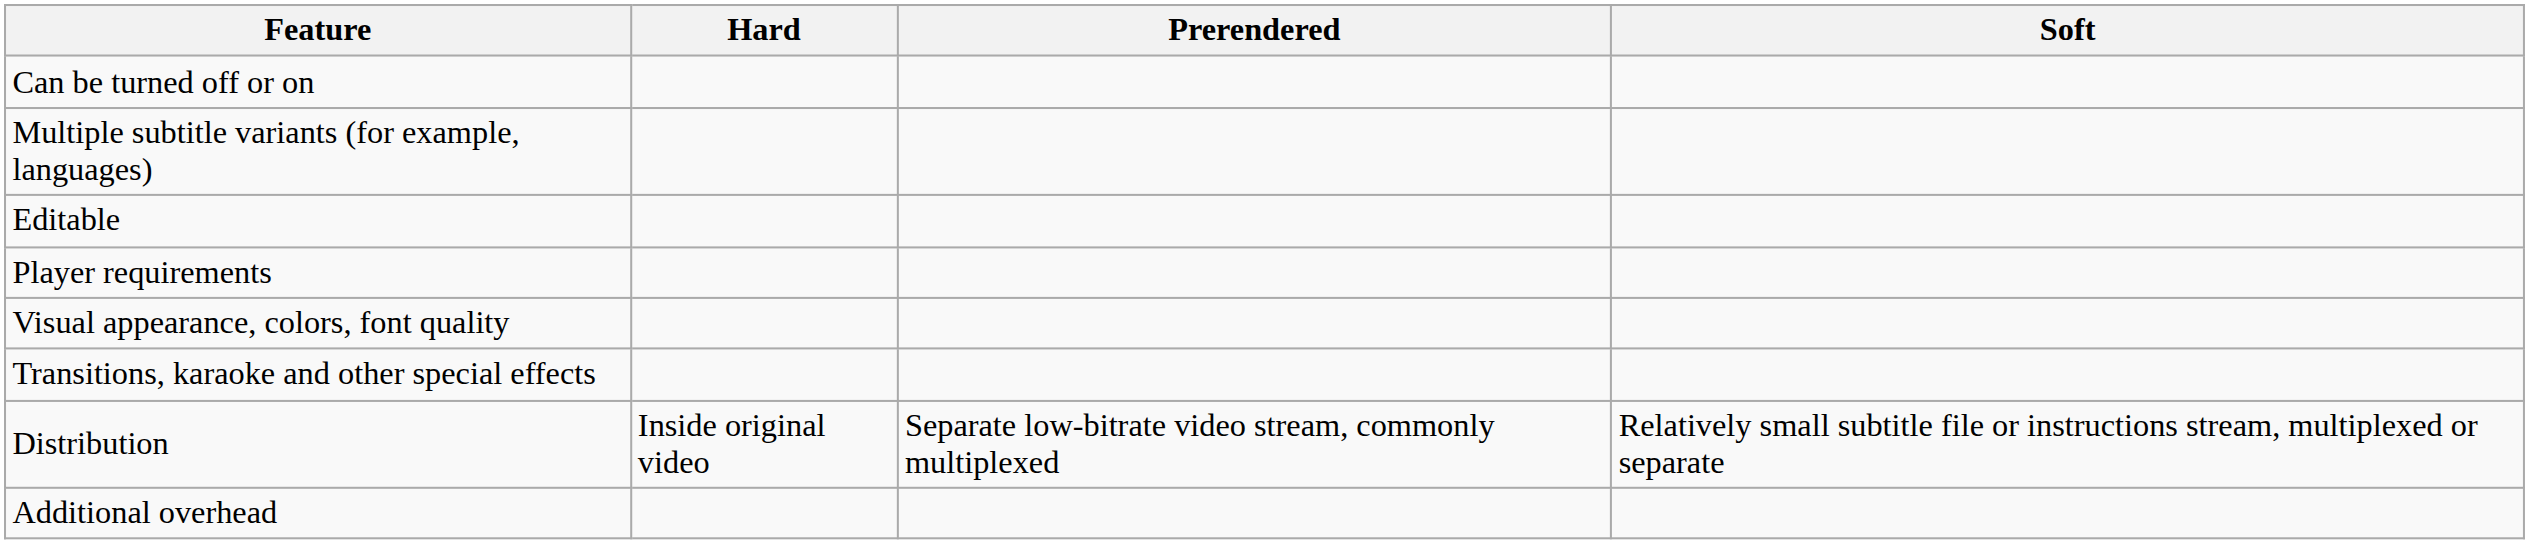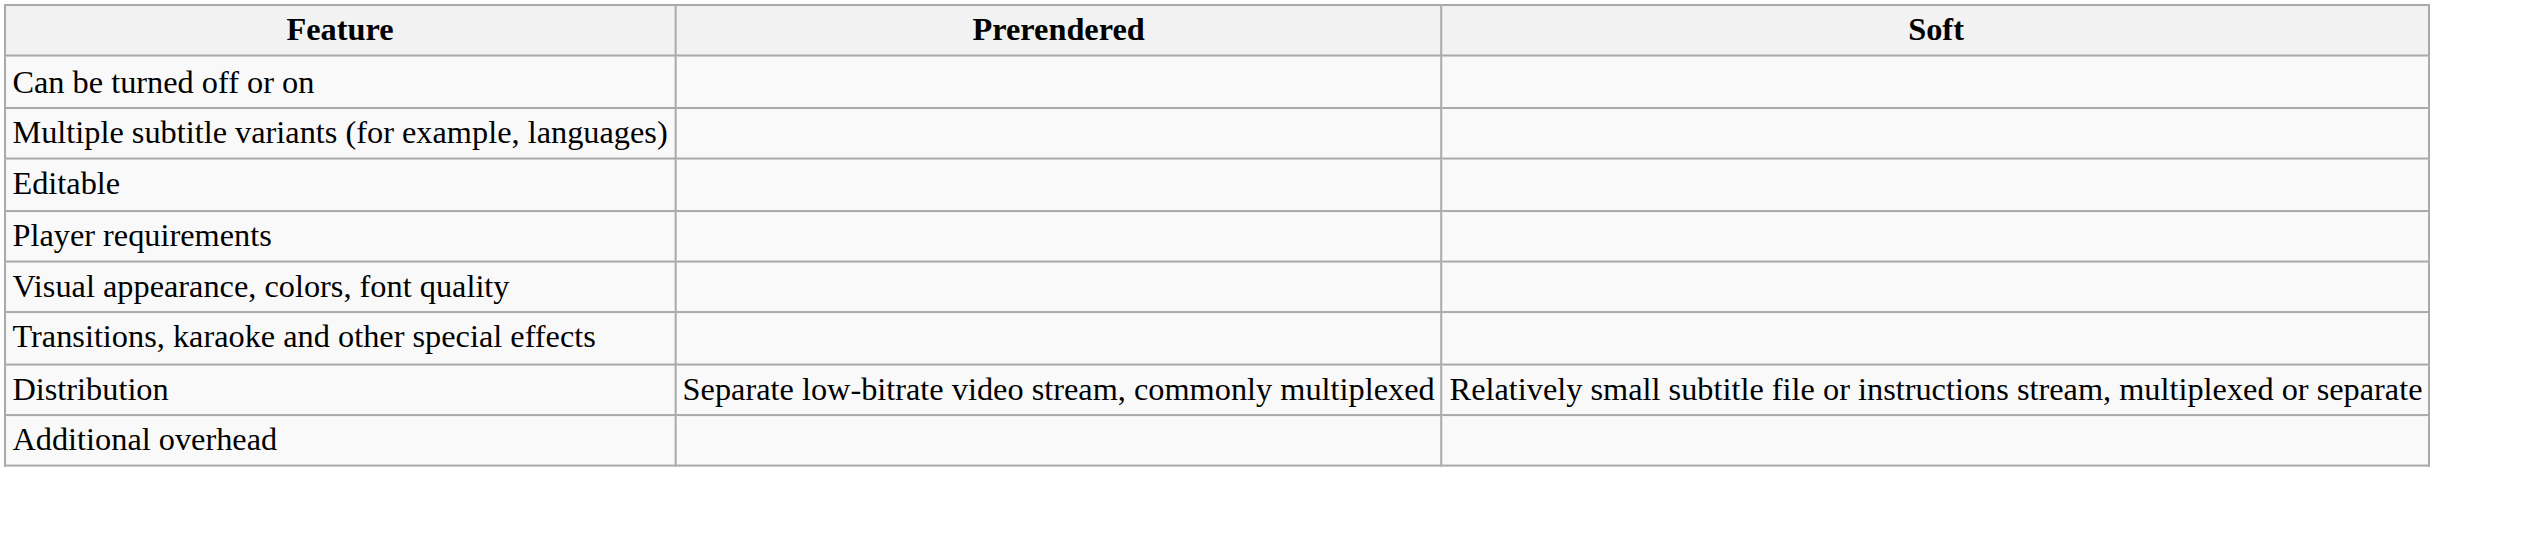 <table class="wikitable">
 <tr>
 <th>Feature</th>
-<th>Hard</th>
 <th>Prerendered</th>
 <th>Soft</th>
 </tr>
 <tr>
 <td>Can be turned off or on</td>
 <td></td>
 <td></td>
-<td></td>
 </tr>
 <tr>
 <td>Multiple subtitle variants (for example, languages)</td>
-<td></td>
 <td></td>
 <td></td>
 </tr>
 <tr>
 <td>Editable</td>
 <td></td>
 <td></td>
-<td></td>
 </tr>
 <tr>
 <td>Player requirements</td>
-<td></td>
 <td></td>
 <td></td>
 </tr>
 <tr>
 <td>Visual appearance, colors, font quality</td>
 <td></td>
 <td></td>
-<td></td>
 </tr>
 <tr>
 <td>Transitions, karaoke and other special effects</td>
 <td></td>
 <td></td>
-<td></td>
 </tr>
 <tr>
 <td>Distribution</td>
-<td>Inside original video</td>
 <td>Separate low-bitrate video stream, commonly multiplexed</td>
 <td>Relatively small subtitle file or instructions stream, multiplexed or separate</td>
 </tr>
 <tr>
 <td>Additional overhead</td>
 <td></td>
 <td></td>
-<td></td>
 </tr>
 </table>
